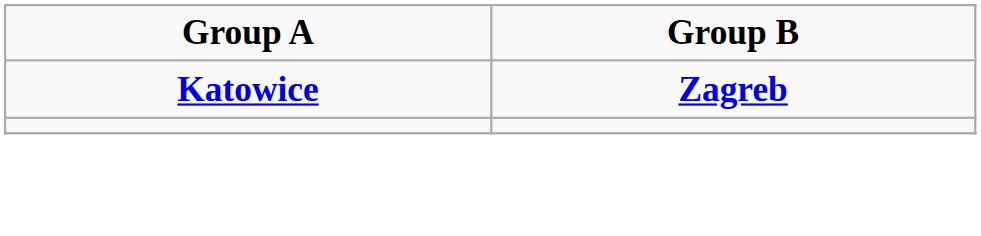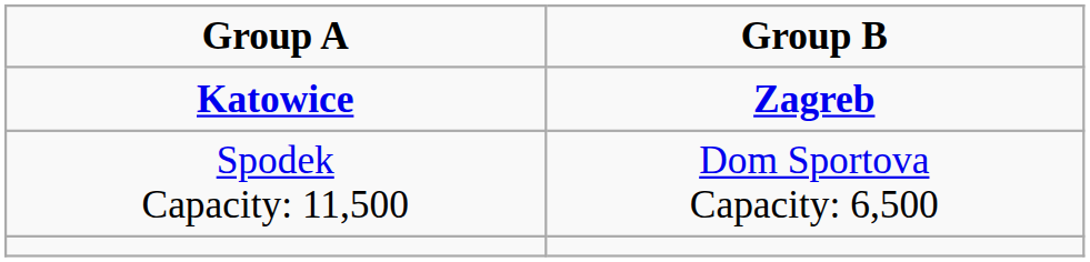 <table class="wikitable" style="text-align:center;" width=440px>
 <tr>
 <td><strong>Group A</strong></td>
 <td><strong>Group B</strong></td>
 </tr>
 <tr>
 <td width=220px><strong><a href='#'>Katowice</a></strong></td>
 <td width=220px><strong><a href='#'>Zagreb</a></strong></td>
 </tr>
 <tr>
+<td><a href='#'>Spodek</a><br>Capacity: 11,500</td>
+<td><a href='#'>Dom Sportova</a><br>Capacity: 6,500</td>
+</tr>
+<tr>
 <td></td>
 <td></td>
 </tr>
 </table>
